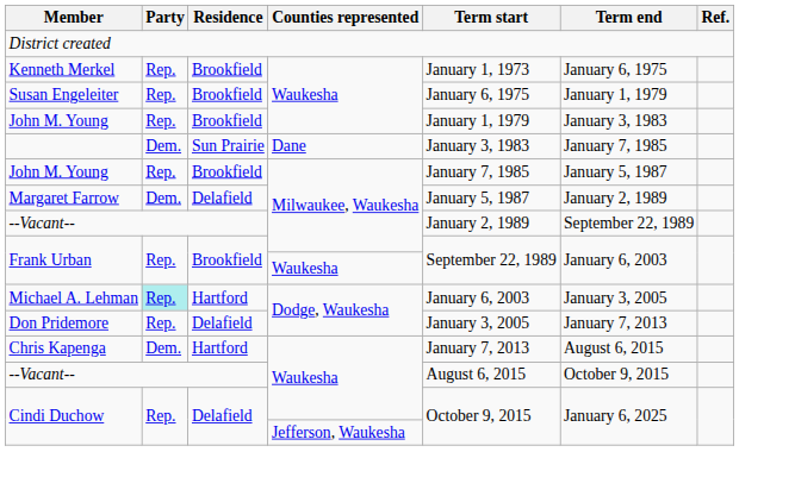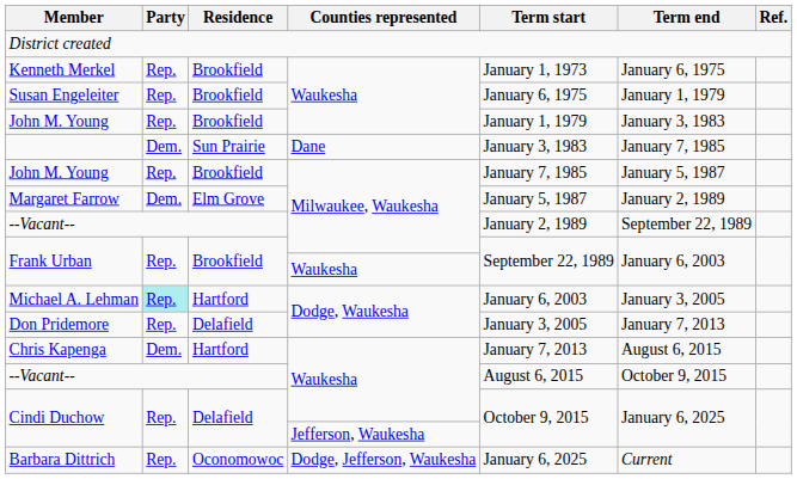 <table class="wikitable">
 <tr>
 <th>Member</th>
 <th>Party</th>
 <th>Residence</th>
 <th>Counties represented</th>
 <th>Term start</th>
 <th>Term end</th>
 <th>Ref.</th>
 </tr>
 <tr>
 <td colspan="7"><em>District created</em></td>
 </tr>
 <tr>
 <td><a href='#'>Kenneth Merkel</a></td>
 <td><a href='#'>Rep.</a></td>
 <td><a href='#'>Brookfield</a></td>
 <td rowspan="3"><a href='#'>Waukesha</a></td>
 <td>January 1, 1973</td>
 <td>January 6, 1975</td>
 <td></td>
 </tr>
 <tr>
 <td><a href='#'>Susan Engeleiter</a></td>
 <td><a href='#'>Rep.</a></td>
 <td><a href='#'>Brookfield</a></td>
 <td>January 6, 1975</td>
 <td>January 1, 1979</td>
 <td></td>
 </tr>
 <tr>
 <td><a href='#'>John M. Young</a></td>
 <td><a href='#'>Rep.</a></td>
 <td><a href='#'>Brookfield</a></td>
 <td>January 1, 1979</td>
 <td>January 3, 1983</td>
 <td></td>
 </tr>
 <tr>
 <td></td>
 <td><a href='#'>Dem.</a></td>
 <td><a href='#'>Sun Prairie</a></td>
 <td><a href='#'>Dane</a></td>
 <td>January 3, 1983</td>
 <td>January 7, 1985</td>
 <td></td>
 </tr>
 <tr>
 <td><a href='#'>John M. Young</a></td>
 <td><a href='#'>Rep.</a></td>
 <td><a href='#'>Brookfield</a></td>
 <td rowspan="4"><a href='#'>Milwaukee</a>, <a href='#'>Waukesha</a></td>
 <td>January 7, 1985</td>
 <td>January 5, 1987</td>
 <td></td>
 </tr>
 <tr>
 <td><a href='#'>Margaret Farrow</a></td>
 <td><a href='#'>Dem.</a></td>
-<td><a href='#'>Delafield</a></td>
+<td><a href='#'>Elm Grove</a></td>
 <td>January 5, 1987</td>
 <td>January 2, 1989</td>
 <td></td>
 </tr>
 <tr>
 <td colspan="3"><em>--Vacant--</em></td>
 <td>January 2, 1989</td>
 <td>September 22, 1989</td>
 <td></td>
 </tr>
 <tr style="height:1em">
 <td rowspan="2"><a href='#'>Frank Urban</a></td>
 <td rowspan="2" ><a href='#'>Rep.</a></td>
 <td rowspan="2"><a href='#'>Brookfield</a></td>
 <td rowspan="2">September 22, 1989</td>
 <td rowspan="2">January 6, 2003</td>
 <td rowspan="2"></td>
 </tr>
 <tr style="height:2em">
 <td><a href='#'>Waukesha</a></td>
 </tr>
 <tr>
 <td><a href='#'>Michael A. Lehman</a></td>
 <td style="background: paleturquoise;"><a href='#'>Rep.</a></td>
 <td><a href='#'>Hartford</a></td>
 <td rowspan="2"><a href='#'>Dodge</a>, <a href='#'>Waukesha</a></td>
 <td>January 6, 2003</td>
 <td>January 3, 2005</td>
 <td></td>
 </tr>
 <tr>
 <td><a href='#'>Don Pridemore</a></td>
 <td><a href='#'>Rep.</a></td>
 <td><a href='#'>Delafield</a></td>
 <td>January 3, 2005</td>
 <td>January 7, 2013</td>
 <td></td>
 </tr>
 <tr>
 <td><a href='#'>Chris Kapenga</a></td>
 <td><a href='#'>Dem.</a></td>
 <td><a href='#'>Hartford</a></td>
 <td rowspan="3"><a href='#'>Waukesha</a></td>
 <td>January 7, 2013</td>
 <td>August 6, 2015</td>
 <td></td>
 </tr>
 <tr>
 <td colspan="3"><em>--Vacant--</em></td>
 <td>August 6, 2015</td>
 <td>October 9, 2015</td>
 <td></td>
 </tr>
 <tr style="height:2em">
 <td rowspan="2"><a href='#'>Cindi Duchow</a></td>
 <td rowspan="2" ><a href='#'>Rep.</a></td>
 <td rowspan="2"><a href='#'>Delafield</a></td>
 <td rowspan="2">October 9, 2015</td>
 <td rowspan="2">January 6, 2025</td>
 <td rowspan="2"></td>
 </tr>
 <tr>
 <td><a href='#'>Jefferson</a>, <a href='#'>Waukesha</a></td>
 </tr>
+<tr>
+<td><a href='#'>Barbara Dittrich</a></td>
+<td><a href='#'>Rep.</a></td>
+<td><a href='#'>Oconomowoc</a></td>
+<td><a href='#'>Dodge</a>, <a href='#'>Jefferson</a>,  <a href='#'>Waukesha</a></td>
+<td>January 6, 2025</td>
+<td><em>Current</em></td>
+<td></td>
+</tr>
 </table>
